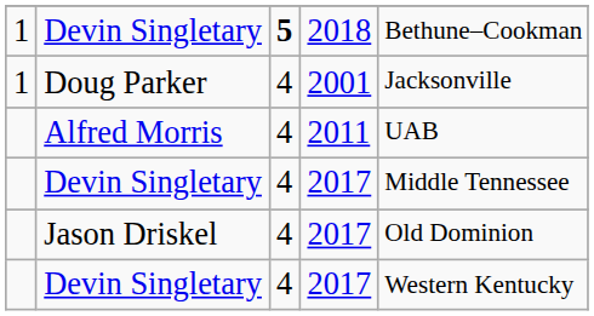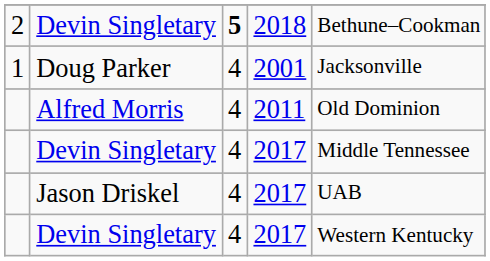 <table class="wikitable">
 <tr>
 </tr>
 <tr>
-<td>1</td>
+<td>2</td>
 <td><a href='#'>Devin Singletary</a></td>
 <td><strong><abbr>5</abbr></strong></td>
 <td><a href='#'>2018</a></td>
 <td style="font-size:80%;">Bethune–Cookman</td>
 </tr>
 <tr>
 <td>1</td>
 <td>Doug Parker</td>
 <td><abbr>4</abbr></td>
 <td><a href='#'>2001</a></td>
 <td style="font-size:80%;">Jacksonville</td>
 </tr>
 <tr>
 <td></td>
 <td><a href='#'>Alfred Morris</a></td>
 <td><abbr>4</abbr></td>
 <td><a href='#'>2011</a></td>
-<td style="font-size:80%;">UAB</td>
+<td style="font-size:80%;">Old Dominion</td>
 </tr>
 <tr>
 <td></td>
 <td><a href='#'>Devin Singletary</a></td>
 <td><abbr>4</abbr></td>
 <td><a href='#'>2017</a></td>
 <td style="font-size:80%;">Middle Tennessee</td>
 </tr>
 <tr>
 <td></td>
 <td>Jason Driskel</td>
 <td><abbr>4</abbr></td>
 <td><a href='#'>2017</a></td>
-<td style="font-size:80%;">Old Dominion</td>
+<td style="font-size:80%;">UAB</td>
 </tr>
 <tr>
 <td></td>
 <td><a href='#'>Devin Singletary</a></td>
 <td><abbr>4</abbr></td>
 <td><a href='#'>2017</a></td>
 <td style="font-size:80%;">Western Kentucky</td>
 </tr>
 </table>
